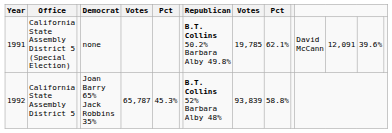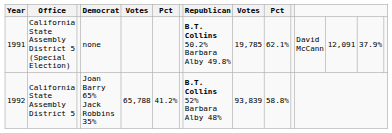 <table class="wikitable" style="margin:0.5em ; font-size:95%">
 <tr>
 <th>Year</th>
 <th>Office</th>
 <th></th>
 <th>Democrat</th>
 <th>Votes</th>
 <th>Pct</th>
 <th></th>
 <th>Republican</th>
 <th>Votes</th>
 <th>Pct</th>
 <th></th>
 </tr>
 <tr>
 <td>1991</td>
 <td>California State Assembly<br> District 5 (Special Election)</td>
 <td></td>
 <td>none</td>
 <td></td>
 <td></td>
 <td></td>
 <td><strong>B.T. Collins</strong> 50.2% <br>Barbara Alby 49.8%</td>
 <td>19,785</td>
 <td>62.1%</td>
 <td></td>
 <td>David McCann</td>
 <td>12,091</td>
-<td>39.6%</td>
+<td>37.9%</td>
 <td></td>
 </tr>
 <tr>
 <td>1992</td>
 <td>California State Assembly<br> District 5</td>
 <td></td>
 <td>Joan Barry 65% <br>Jack Robbins 35%</td>
-<td>65,787</td>
-<td>45.3%</td>
+<td>65,788</td>
+<td>41.2%</td>
 <td></td>
 <td><strong>B.T. Collins</strong> 52% <br>Barbara Alby 48%</td>
 <td>93,839</td>
 <td>58.8%</td>
 <td></td>
 </tr>
 </table>
